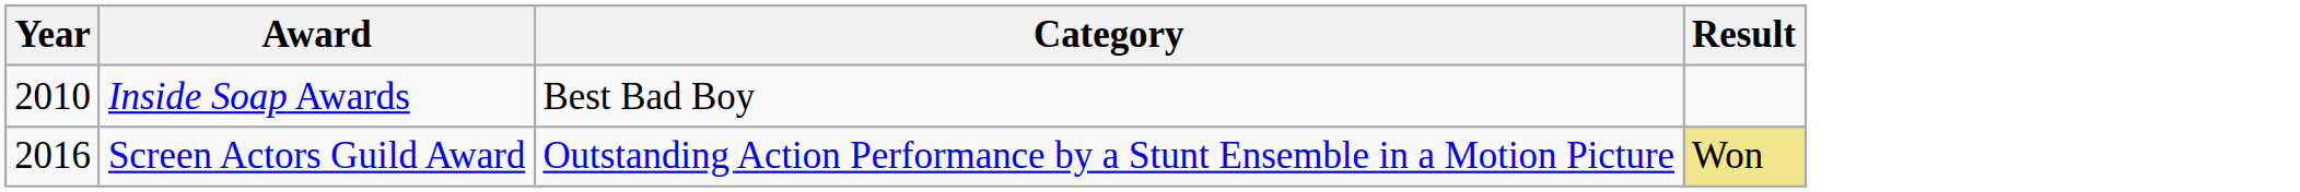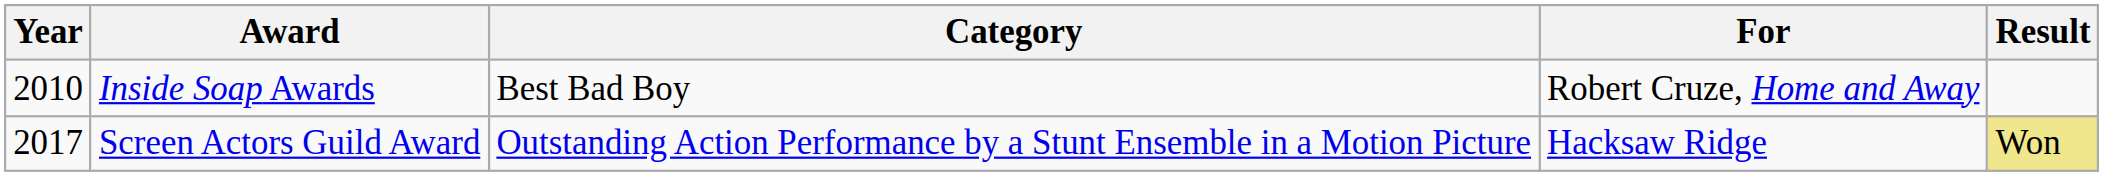 <table class="wikitable">
 <tr>
 <th>Year</th>
 <th>Award</th>
 <th>Category</th>
+<th>For</th>
 <th>Result</th>
 </tr>
 <tr>
 <td rowspan="1">2010</td>
 <td><a href='#'><em>Inside Soap</em> Awards</a></td>
 <td>Best Bad Boy</td>
+<td>Robert Cruze, <em><a href='#'>Home and Away</a></em></td>
 <td></td>
 </tr>
 <tr>
-<td>2016</td>
+<td>2017</td>
 <td><a href='#'>Screen Actors Guild Award</a></td>
 <td><a href='#'>Outstanding Action Performance by a Stunt Ensemble in a Motion Picture</a></td>
+<td><a href='#'>Hacksaw Ridge</a></td>
 <td style="background: khaki;">Won</td>
 </tr>
 </table>
